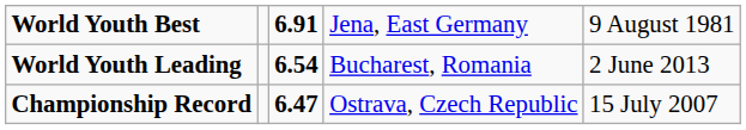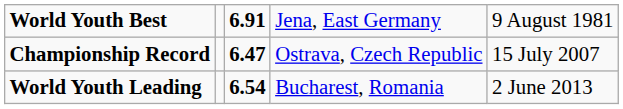 <table class="wikitable">
 <tr>
 <td><strong>World Youth Best</strong></td>
 <td></td>
 <td><strong>6.91</strong></td>
 <td><a href='#'>Jena</a>, <a href='#'>East Germany</a></td>
 <td>9 August 1981</td>
 </tr>
 <tr>
+<td><strong>Championship Record</strong></td>
+<td></td>
+<td><strong>6.47</strong></td>
+<td><a href='#'>Ostrava</a>, <a href='#'>Czech Republic</a></td>
+<td>15 July 2007</td>
+</tr>
+<tr>
 <td><strong>World Youth Leading</strong></td>
 <td></td>
 <td><strong>6.54</strong></td>
 <td><a href='#'>Bucharest</a>, <a href='#'>Romania</a></td>
 <td>2 June 2013</td>
 </tr>
-<tr>
-<td><strong>Championship Record</strong></td>
-<td></td>
-<td><strong>6.47</strong></td>
-<td><a href='#'>Ostrava</a>, <a href='#'>Czech Republic</a></td>
-<td>15 July 2007</td>
-</tr>
 </table>
